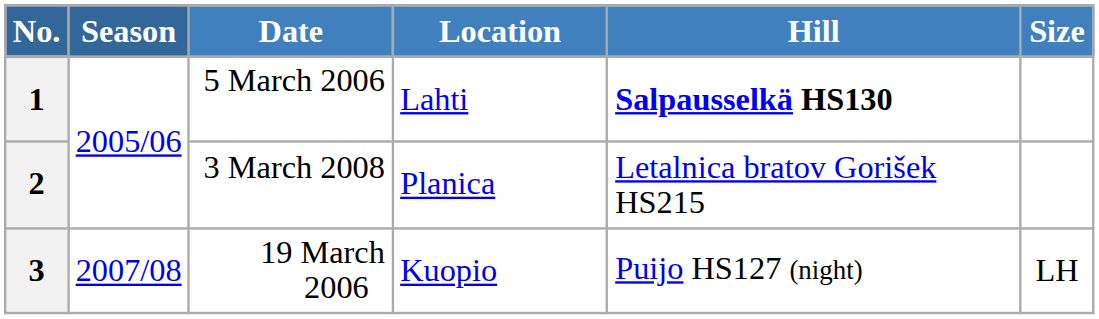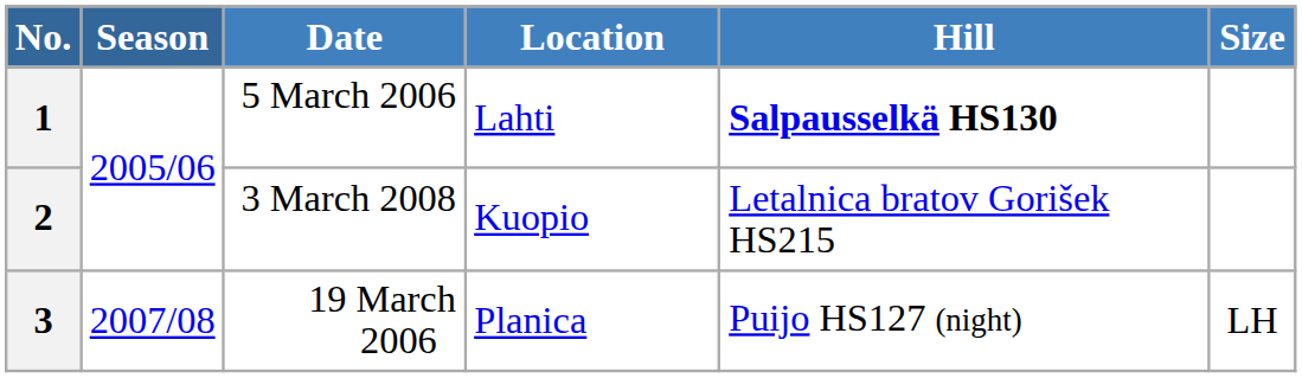 <table class="wikitable sortable" style="font-size:86%; line-height:15px; text-align:left; border:grey solid 1px; border-collapse:collapse; background:#ffffff;">
 <tr style="background:#efefef;">
 <th style="background-color:#369; color:white; width:10px;">No.</th>
 <th style="background-color:#369; color:white;  width:30px;">Season</th>
 <th style="background-color:#4180be; color:white; width:80px;">Date</th>
 <th style="background-color:#4180be; color:white; width:85px;">Location</th>
 <th style="background-color:#4180be; color:white; width:169px;">Hill</th>
 <th style="background-color:#4180be; color:white; width:25px;">Size</th>
 </tr>
 <tr>
 <th scope=row style="text-align:center;">1</th>
 <td align=center rowspan=2><a href='#'>2005/06</a></td>
 <td align=right>5 March 2006  </td>
 <td> <a href='#'>Lahti</a></td>
 <td><strong><a href='#'>Salpausselkä</a> HS130</strong></td>
 <td align=center></td>
 </tr>
 <tr>
 <th scope=row style="text-align:center;">2</th>
 <td align=right>3 March 2008  </td>
-<td> <a href='#'>Planica</a></td>
+<td> <a href='#'>Kuopio</a></td>
 <td><a href='#'>Letalnica bratov Gorišek</a> HS215</td>
 <td align=center></td>
 </tr>
 <tr>
 <th scope=row style="text-align:center;">3</th>
 <td align=center><a href='#'>2007/08</a></td>
 <td align=right>19 March 2006  </td>
-<td> <a href='#'>Kuopio</a></td>
+<td> <a href='#'>Planica</a></td>
 <td><a href='#'>Puijo</a> HS127 <small>(night)</small></td>
 <td align=center>LH</td>
 </tr>
 </table>
